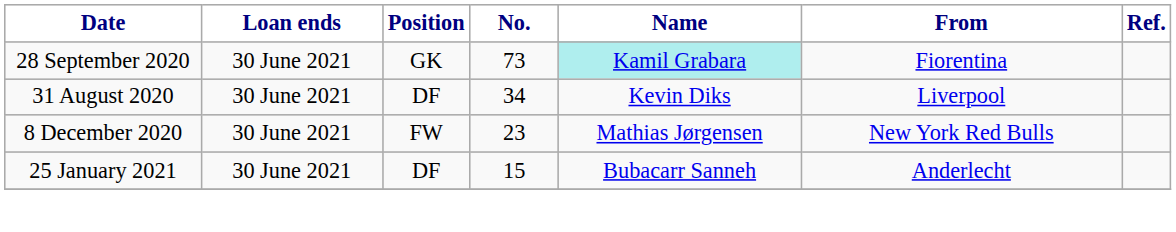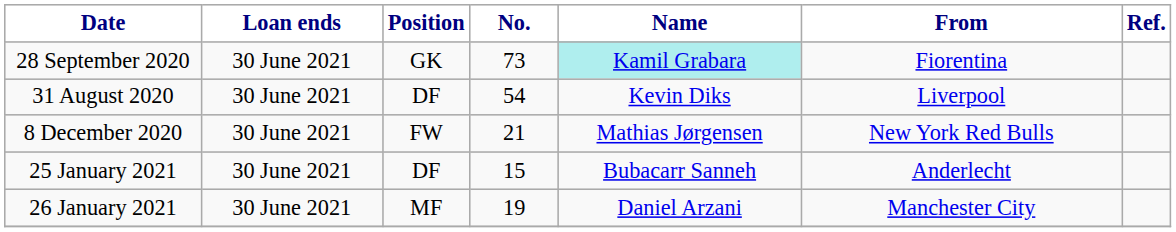 <table class="wikitable" style="text-align:center; font-size:90%; ">
 <tr>
 <th style="background:white; color:navy; bordercolor=firebrick; width:120px;">Date</th>
 <th style="background:white; color:navy; bordercolor=firebrick; width:110px;">Loan ends</th>
 <th style="background:white; color:navy; bordercolor=firebrick; width:50px;">Position</th>
 <th style="background:white; color:navy; bordercolor=firebrick; width:50px;">No.</th>
 <th style="background:white; color:navy; bordercolor=firebrick; width:150px;">Name</th>
 <th style="background:white; color:navy; bordercolor=firebrick; width:200px;">From</th>
 <th style="background:white; color:navy; bordercolor=firebrick; width:25px;">Ref.</th>
 </tr>
 <tr>
 <td>28 September 2020</td>
 <td>30 June 2021</td>
 <td style="text-align:center;">GK</td>
 <td style="text-align:center;">73</td>
 <td style="background: paleturquoise; text-align:center;"> <a href='#'>Kamil Grabara</a></td>
 <td> <a href='#'>Fiorentina</a></td>
 <td></td>
 </tr>
 <tr>
 <td>31 August 2020</td>
 <td>30 June 2021</td>
 <td style="text-align:center;">DF</td>
-<td style="text-align:center;">34</td>
+<td style="text-align:center;">54</td>
 <td> <a href='#'>Kevin Diks</a></td>
 <td style="text-align:center;"> <a href='#'>Liverpool</a></td>
 <td></td>
 </tr>
 <tr>
 <td>8 December 2020</td>
 <td>30 June 2021</td>
 <td>FW</td>
-<td>23</td>
+<td>21</td>
 <td> <a href='#'>Mathias Jørgensen</a></td>
 <td> <a href='#'>New York Red Bulls</a></td>
 <td></td>
 </tr>
 <tr>
 <td>25 January 2021</td>
 <td>30 June 2021</td>
 <td>DF</td>
 <td>15</td>
 <td> <a href='#'>Bubacarr Sanneh</a></td>
 <td> <a href='#'>Anderlecht</a></td>
 <td></td>
 </tr>
 <tr>
+<td>26 January 2021</td>
+<td>30 June 2021</td>
+<td>MF</td>
+<td>19</td>
+<td> <a href='#'>Daniel Arzani</a></td>
+<td> <a href='#'>Manchester City</a></td>
+<td></td>
+</tr>
+<tr>
 </tr>
 </table>
